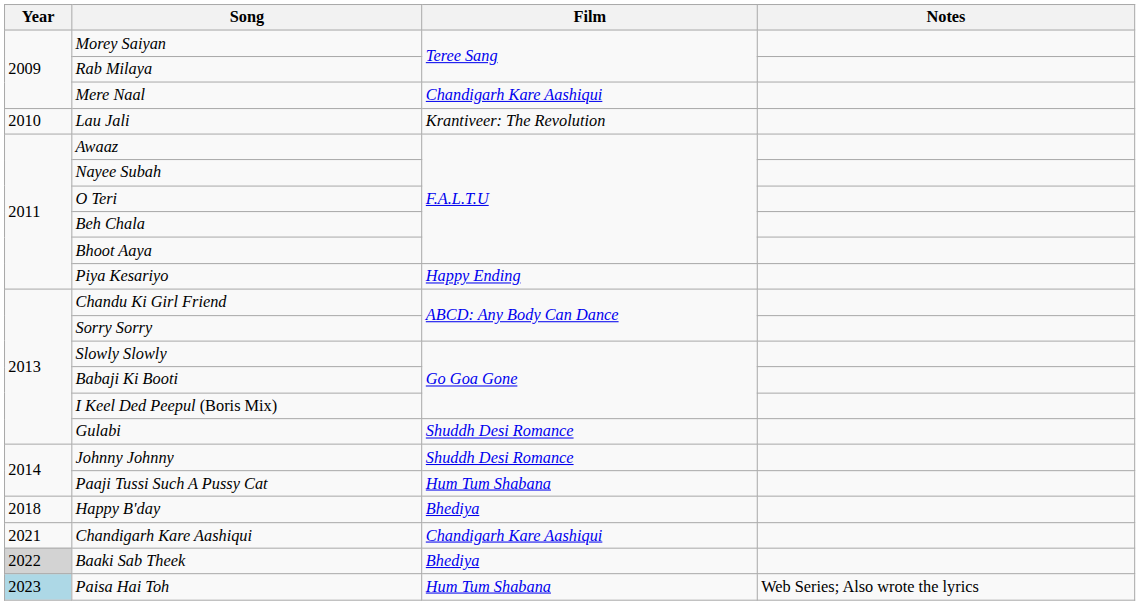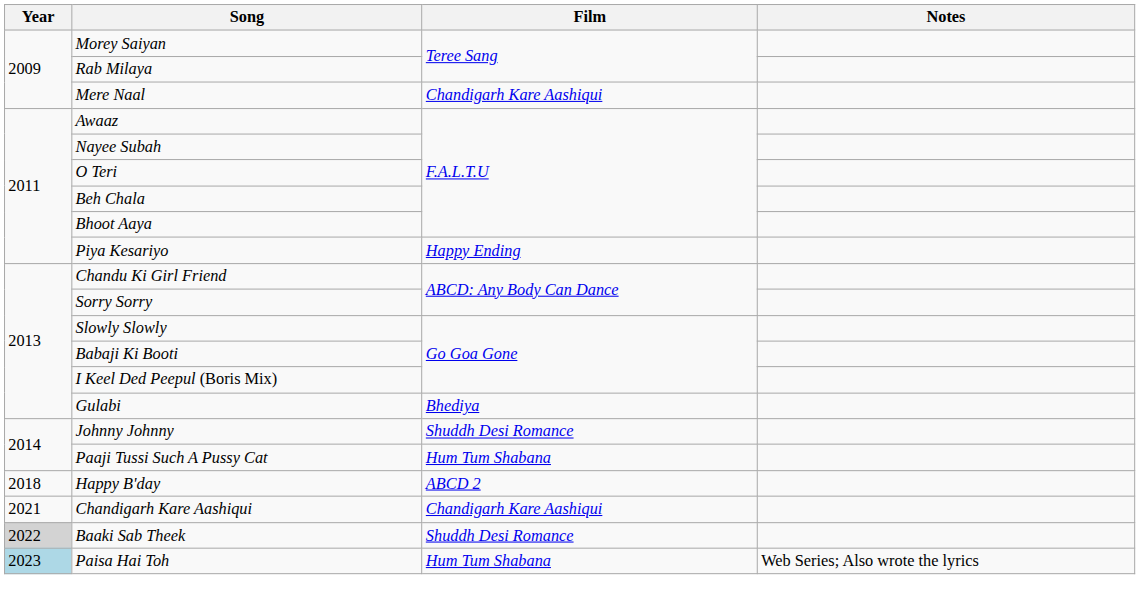 <table class="wikitable" style="width:70%;">
 <tr>
 <th>Year</th>
 <th>Song</th>
 <th>Film</th>
 <th>Notes</th>
 </tr>
 <tr>
 <td rowspan="3">2009</td>
 <td><em>Morey Saiyan</em></td>
 <td rowspan="2"><em><a href='#'>Teree Sang</a></em></td>
 <td></td>
 </tr>
 <tr>
 <td><em>Rab Milaya</em></td>
 <td></td>
 </tr>
 <tr>
 <td><em>Mere Naal</em></td>
 <td><em><a href='#'>Chandigarh Kare Aashiqui</a></em></td>
-<td></td>
-</tr>
-<tr>
-<td>2010</td>
-<td><em>Lau Jali</em></td>
-<td><em>Krantiveer: The Revolution</em></td>
 <td></td>
 </tr>
 <tr>
 <td rowspan="6">2011</td>
 <td><em>Awaaz</em></td>
 <td rowspan="5"><em><a href='#'>F.A.L.T.U</a></em></td>
 <td></td>
 </tr>
 <tr>
 <td><em>Nayee Subah</em></td>
 <td></td>
 </tr>
 <tr>
 <td><em>O Teri</em></td>
 <td></td>
 </tr>
 <tr>
 <td><em>Beh Chala</em></td>
 <td></td>
 </tr>
 <tr>
 <td><em>Bhoot Aaya</em></td>
 <td></td>
 </tr>
 <tr>
 <td><em>Piya Kesariyo</em></td>
 <td><a href='#'><em>Happy Ending</em></a></td>
 <td></td>
 </tr>
 <tr>
 <td rowspan="6">2013</td>
 <td><em>Chandu Ki Girl Friend</em></td>
 <td rowspan="2"><em><a href='#'>ABCD: Any Body Can Dance</a></em></td>
 <td></td>
 </tr>
 <tr>
 <td><em>Sorry Sorry</em></td>
 <td></td>
 </tr>
 <tr>
 <td><em>Slowly Slowly</em></td>
 <td rowspan="3"><em><a href='#'>Go Goa Gone</a></em></td>
 <td></td>
 </tr>
 <tr>
 <td><em>Babaji Ki Booti</em></td>
 <td></td>
 </tr>
 <tr>
 <td><em>I Keel Ded Peepul</em> (Boris Mix)</td>
 <td></td>
 </tr>
 <tr>
 <td><em>Gulabi</em></td>
-<td><em><a href='#'>Shuddh Desi Romance</a></em></td>
+<td><a href='#'><em>Bhediya</em></a></td>
 <td></td>
 </tr>
 <tr>
 <td rowspan="2">2014</td>
 <td><em>Johnny Johnny</em></td>
 <td><em><a href='#'>Shuddh Desi Romance</a></em></td>
 <td></td>
 </tr>
 <tr>
 <td><em>Paaji Tussi Such A Pussy Cat</em></td>
 <td><em><a href='#'>Hum Tum Shabana</a></em></td>
 <td></td>
 </tr>
 <tr>
 <td>2018</td>
 <td><em>Happy B'day</em></td>
-<td><a href='#'><em>Bhediya</em></a></td>
+<td><em><a href='#'>ABCD 2</a></em></td>
 <td></td>
 </tr>
 <tr>
 <td>2021</td>
 <td><em>Chandigarh Kare Aashiqui</em></td>
 <td><em><a href='#'>Chandigarh Kare Aashiqui</a></em></td>
 <td></td>
 </tr>
 <tr>
 <td style="background: lightgrey;">2022</td>
 <td><em>Baaki Sab Theek</em></td>
-<td><a href='#'><em>Bhediya</em></a></td>
+<td><em><a href='#'>Shuddh Desi Romance</a></em></td>
 <td></td>
 </tr>
 <tr>
 <td style="background: lightblue;">2023</td>
 <td><em>Paisa Hai Toh</em></td>
 <td><em><a href='#'>Hum Tum Shabana</a></em></td>
 <td>Web Series; Also wrote the lyrics</td>
 </tr>
 </table>
